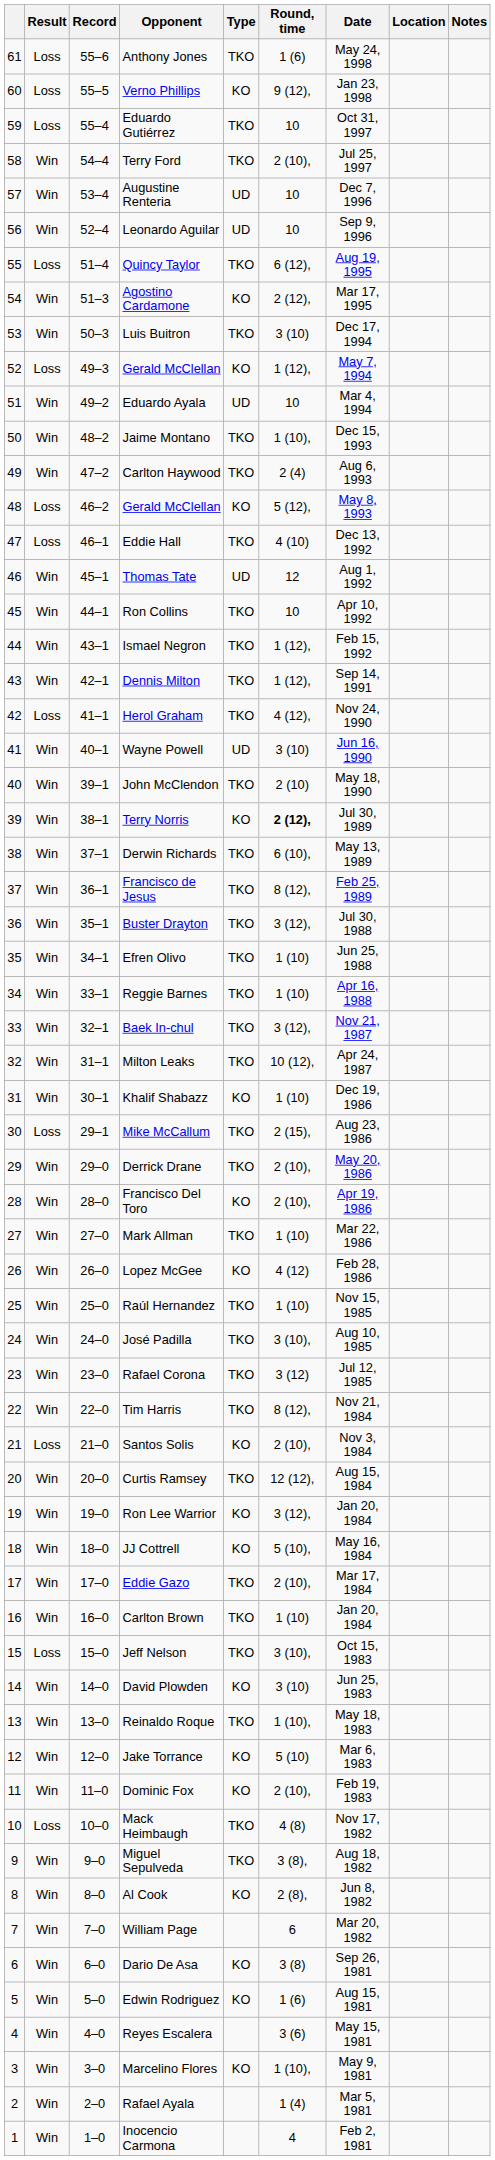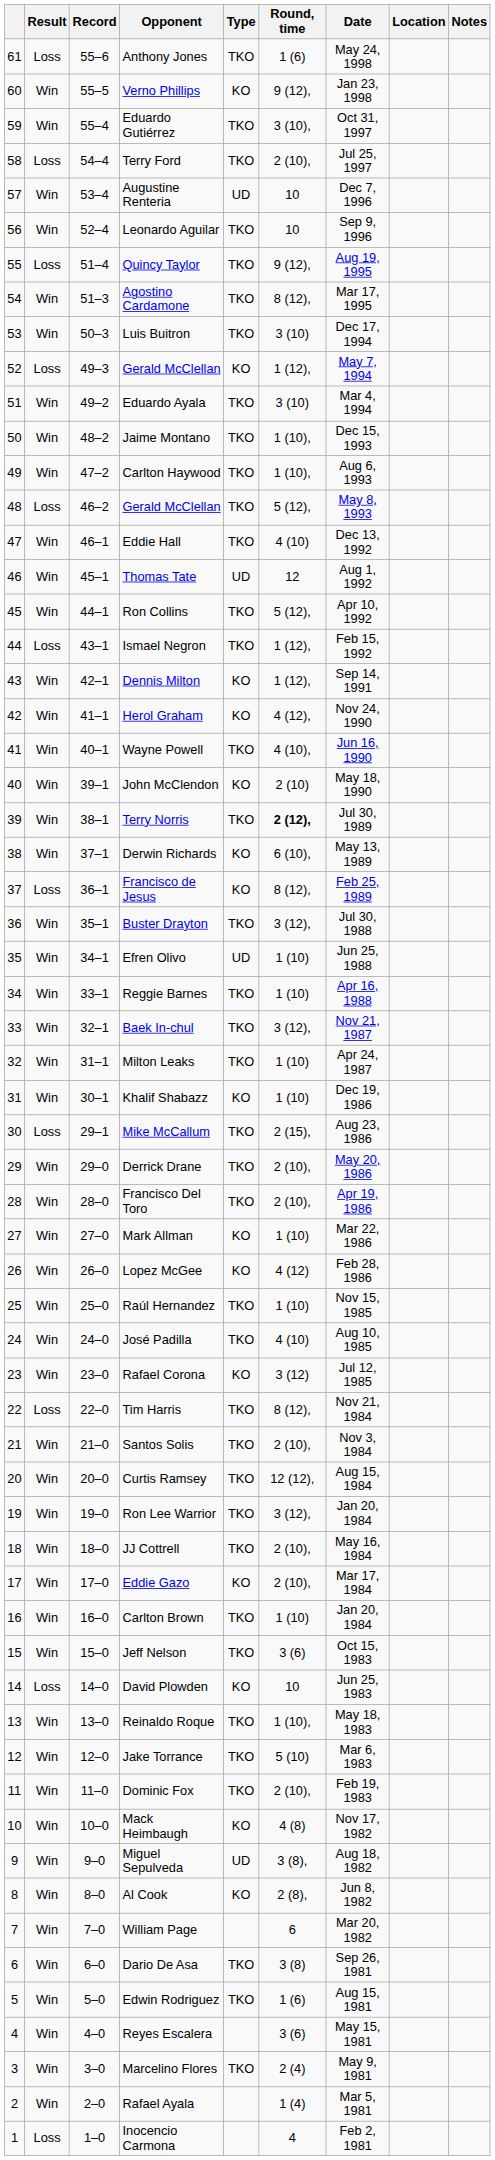 <table class="wikitable" style="text-align:center">
 <tr>
 <th></th>
 <th>Result</th>
 <th>Record</th>
 <th>Opponent</th>
 <th>Type</th>
 <th>Round, time</th>
 <th>Date</th>
 <th>Location</th>
 <th>Notes</th>
 </tr>
 <tr>
 <td>61</td>
 <td>Loss</td>
 <td>55–6</td>
 <td style="text-align:left;">Anthony Jones</td>
 <td>TKO</td>
 <td>1 (6)</td>
 <td>May 24, 1998</td>
 <td style="text-align:left;"></td>
 <td></td>
 </tr>
 <tr>
 <td>60</td>
-<td>Loss</td>
+<td>Win</td>
 <td>55–5</td>
 <td style="text-align:left;"><a href='#'>Verno Phillips</a></td>
 <td>KO</td>
 <td>9 (12), </td>
 <td>Jan 23, 1998</td>
 <td style="text-align:left;"></td>
 <td style="text-align:left;"></td>
 </tr>
 <tr>
 <td>59</td>
-<td>Loss</td>
+<td>Win</td>
 <td>55–4</td>
 <td style="text-align:left;">Eduardo Gutiérrez</td>
 <td>TKO</td>
-<td>10</td>
+<td>3 (10), </td>
 <td>Oct 31, 1997</td>
 <td style="text-align:left;"></td>
 <td></td>
 </tr>
 <tr>
 <td>58</td>
-<td>Win</td>
+<td>Loss</td>
 <td>54–4</td>
 <td style="text-align:left;">Terry Ford</td>
 <td>TKO</td>
 <td>2 (10), </td>
 <td>Jul 25, 1997</td>
 <td style="text-align:left;"></td>
 <td></td>
 </tr>
 <tr>
 <td>57</td>
 <td>Win</td>
 <td>53–4</td>
 <td style="text-align:left;">Augustine Renteria</td>
 <td>UD</td>
 <td>10</td>
 <td>Dec 7, 1996</td>
 <td style="text-align:left;"></td>
 <td></td>
 </tr>
 <tr>
 <td>56</td>
 <td>Win</td>
 <td>52–4</td>
 <td style="text-align:left;">Leonardo Aguilar</td>
-<td>UD</td>
+<td>TKO</td>
 <td>10</td>
 <td>Sep 9, 1996</td>
 <td style="text-align:left;"></td>
 <td></td>
 </tr>
 <tr>
 <td>55</td>
 <td>Loss</td>
 <td>51–4</td>
 <td style="text-align:left;"><a href='#'>Quincy Taylor</a></td>
 <td>TKO</td>
-<td>6 (12), </td>
+<td>9 (12), </td>
 <td><a href='#'>Aug 19, 1995</a></td>
 <td style="text-align:left;"></td>
 <td style="text-align:left;"></td>
 </tr>
 <tr>
 <td>54</td>
 <td>Win</td>
 <td>51–3</td>
 <td style="text-align:left;"><a href='#'>Agostino Cardamone</a></td>
-<td>KO</td>
-<td>2 (12), </td>
+<td>TKO</td>
+<td>8 (12), </td>
 <td>Mar 17, 1995</td>
 <td style="text-align:left;"></td>
 <td style="text-align:left;"></td>
 </tr>
 <tr>
 <td>53</td>
 <td>Win</td>
 <td>50–3</td>
 <td style="text-align:left;">Luis Buitron</td>
 <td>TKO</td>
 <td>3 (10)</td>
 <td>Dec 17, 1994</td>
 <td style="text-align:left;"></td>
 <td></td>
 </tr>
 <tr>
 <td>52</td>
 <td>Loss</td>
 <td>49–3</td>
 <td style="text-align:left;"><a href='#'>Gerald McClellan</a></td>
 <td>KO</td>
 <td>1 (12), </td>
 <td><a href='#'>May 7, 1994</a></td>
 <td style="text-align:left;"></td>
 <td style="text-align:left;"></td>
 </tr>
 <tr>
 <td>51</td>
 <td>Win</td>
 <td>49–2</td>
 <td style="text-align:left;">Eduardo Ayala</td>
-<td>UD</td>
-<td>10</td>
+<td>TKO</td>
+<td>3 (10)</td>
 <td>Mar 4, 1994</td>
 <td style="text-align:left;"></td>
 <td></td>
 </tr>
 <tr>
 <td>50</td>
 <td>Win</td>
 <td>48–2</td>
 <td style="text-align:left;">Jaime Montano</td>
 <td>TKO</td>
 <td>1 (10), </td>
 <td>Dec 15, 1993</td>
 <td style="text-align:left;"></td>
 <td></td>
 </tr>
 <tr>
 <td>49</td>
 <td>Win</td>
 <td>47–2</td>
 <td style="text-align:left;">Carlton Haywood</td>
 <td>TKO</td>
-<td>2 (4)</td>
+<td>1 (10), </td>
 <td>Aug 6, 1993</td>
 <td style="text-align:left;"></td>
 <td></td>
 </tr>
 <tr>
 <td>48</td>
 <td>Loss</td>
 <td>46–2</td>
 <td style="text-align:left;"><a href='#'>Gerald McClellan</a></td>
-<td>KO</td>
+<td>TKO</td>
 <td>5 (12), </td>
 <td><a href='#'>May 8, 1993</a></td>
 <td style="text-align:left;"></td>
 <td style="text-align:left;"></td>
 </tr>
 <tr>
 <td>47</td>
-<td>Loss</td>
+<td>Win</td>
 <td>46–1</td>
 <td style="text-align:left;">Eddie Hall</td>
 <td>TKO</td>
 <td>4 (10)</td>
 <td>Dec 13, 1992</td>
 <td style="text-align:left;"></td>
 <td></td>
 </tr>
 <tr>
 <td>46</td>
 <td>Win</td>
 <td>45–1</td>
 <td style="text-align:left;"><a href='#'>Thomas Tate</a></td>
 <td>UD</td>
 <td>12</td>
 <td>Aug 1, 1992</td>
 <td style="text-align:left;"></td>
 <td style="text-align:left;"></td>
 </tr>
 <tr>
 <td>45</td>
 <td>Win</td>
 <td>44–1</td>
 <td style="text-align:left;">Ron Collins</td>
 <td>TKO</td>
-<td>10</td>
+<td>5 (12), </td>
 <td>Apr 10, 1992</td>
 <td style="text-align:left;"></td>
 <td style="text-align:left;"></td>
 </tr>
 <tr>
 <td>44</td>
-<td>Win</td>
+<td>Loss</td>
 <td>43–1</td>
 <td style="text-align:left;">Ismael Negron</td>
 <td>TKO</td>
 <td>1 (12), </td>
 <td>Feb 15, 1992</td>
 <td style="text-align:left;"></td>
 <td style="text-align:left;"></td>
 </tr>
 <tr>
 <td>43</td>
 <td>Win</td>
 <td>42–1</td>
 <td style="text-align:left;"><a href='#'>Dennis Milton</a></td>
-<td>TKO</td>
+<td>KO</td>
 <td>1 (12), </td>
 <td>Sep 14, 1991</td>
 <td style="text-align:left;"></td>
 <td style="text-align:left;"></td>
 </tr>
 <tr>
 <td>42</td>
-<td>Loss</td>
+<td>Win</td>
 <td>41–1</td>
 <td style="text-align:left;"><a href='#'>Herol Graham</a></td>
-<td>TKO</td>
+<td>KO</td>
 <td>4 (12), </td>
 <td>Nov 24, 1990</td>
 <td style="text-align:left;"></td>
 <td style="text-align:left;"></td>
 </tr>
 <tr>
 <td>41</td>
 <td>Win</td>
 <td>40–1</td>
 <td style="text-align:left;">Wayne Powell</td>
-<td>UD</td>
-<td>3 (10)</td>
+<td>TKO</td>
+<td>4 (10), </td>
 <td><a href='#'>Jun 16, 1990</a></td>
 <td style="text-align:left;"></td>
 <td></td>
 </tr>
 <tr>
 <td>40</td>
 <td>Win</td>
 <td>39–1</td>
 <td style="text-align:left;">John McClendon</td>
-<td>TKO</td>
+<td>KO</td>
 <td>2 (10)</td>
 <td>May 18, 1990</td>
 <td style="text-align:left;"></td>
 <td></td>
 </tr>
 <tr>
 <td>39</td>
 <td>Win</td>
 <td>38–1</td>
 <td style="text-align:left;"><a href='#'>Terry Norris</a></td>
-<td>KO</td>
+<td>TKO</td>
 <td><strong>2 (12), </strong></td>
 <td>Jul 30, 1989</td>
 <td style="text-align:left;"></td>
 <td style="text-align:left;"></td>
 </tr>
 <tr>
 <td>38</td>
 <td>Win</td>
 <td>37–1</td>
 <td style="text-align:left;">Derwin Richards</td>
-<td>TKO</td>
+<td>KO</td>
 <td>6 (10), </td>
 <td>May 13, 1989</td>
 <td style="text-align:left;"></td>
 <td></td>
 </tr>
 <tr>
 <td>37</td>
-<td>Win</td>
+<td>Loss</td>
 <td>36–1</td>
 <td style="text-align:left;"><a href='#'>Francisco de Jesus</a></td>
-<td>TKO</td>
+<td>KO</td>
 <td>8 (12), </td>
 <td><a href='#'>Feb 25, 1989</a></td>
 <td style="text-align:left;"></td>
 <td style="text-align:left;"></td>
 </tr>
 <tr>
 <td>36</td>
 <td>Win</td>
 <td>35–1</td>
 <td style="text-align:left;"><a href='#'>Buster Drayton</a></td>
 <td>TKO</td>
 <td>3 (12), </td>
 <td>Jul 30, 1988</td>
 <td style="text-align:left;"></td>
 <td style="text-align:left;"></td>
 </tr>
 <tr>
 <td>35</td>
 <td>Win</td>
 <td>34–1</td>
 <td style="text-align:left;">Efren Olivo</td>
-<td>TKO</td>
+<td>UD</td>
 <td>1 (10)</td>
 <td>Jun 25, 1988</td>
 <td style="text-align:left;"></td>
 <td></td>
 </tr>
 <tr>
 <td>34</td>
 <td>Win</td>
 <td>33–1</td>
 <td style="text-align:left;">Reggie Barnes</td>
 <td>TKO</td>
 <td>1 (10)</td>
 <td><a href='#'>Apr 16, 1988</a></td>
 <td style="text-align:left;"></td>
 <td></td>
 </tr>
 <tr>
 <td>33</td>
 <td>Win</td>
 <td>32–1</td>
 <td style="text-align:left;"><a href='#'>Baek In-chul</a></td>
 <td>TKO</td>
 <td>3 (12), </td>
 <td><a href='#'>Nov 21, 1987</a></td>
 <td style="text-align:left;"></td>
 <td style="text-align:left;"></td>
 </tr>
 <tr>
 <td>32</td>
 <td>Win</td>
 <td>31–1</td>
 <td style="text-align:left;">Milton Leaks</td>
 <td>TKO</td>
-<td>10 (12), </td>
+<td>1 (10)</td>
 <td>Apr 24, 1987</td>
 <td style="text-align:left;"></td>
 <td style="text-align:left;"></td>
 </tr>
 <tr>
 <td>31</td>
 <td>Win</td>
 <td>30–1</td>
 <td style="text-align:left;">Khalif Shabazz</td>
 <td>KO</td>
 <td>1 (10)</td>
 <td>Dec 19, 1986</td>
 <td style="text-align:left;"></td>
 <td></td>
 </tr>
 <tr>
 <td>30</td>
 <td>Loss</td>
 <td>29–1</td>
 <td style="text-align:left;"><a href='#'>Mike McCallum</a></td>
 <td>TKO</td>
 <td>2 (15), </td>
 <td>Aug 23, 1986</td>
 <td style="text-align:left;"></td>
 <td style="text-align:left;"></td>
 </tr>
 <tr>
 <td>29</td>
 <td>Win</td>
 <td>29–0</td>
 <td style="text-align:left;">Derrick Drane</td>
 <td>TKO</td>
 <td>2 (10), </td>
 <td><a href='#'>May 20, 1986</a></td>
 <td style="text-align:left;"></td>
 <td></td>
 </tr>
 <tr>
 <td>28</td>
 <td>Win</td>
 <td>28–0</td>
 <td style="text-align:left;">Francisco Del Toro</td>
-<td>KO</td>
+<td>TKO</td>
 <td>2 (10), </td>
 <td><a href='#'>Apr 19, 1986</a></td>
 <td style="text-align:left;"></td>
 <td></td>
 </tr>
 <tr>
 <td>27</td>
 <td>Win</td>
 <td>27–0</td>
 <td style="text-align:left;">Mark Allman</td>
-<td>TKO</td>
+<td>KO</td>
 <td>1 (10)</td>
 <td>Mar 22, 1986</td>
 <td style="text-align:left;"></td>
 <td></td>
 </tr>
 <tr>
 <td>26</td>
 <td>Win</td>
 <td>26–0</td>
 <td style="text-align:left;">Lopez McGee</td>
 <td>KO</td>
 <td>4 (12)</td>
 <td>Feb 28, 1986</td>
 <td style="text-align:left;"></td>
 <td style="text-align:left;"></td>
 </tr>
 <tr>
 <td>25</td>
 <td>Win</td>
 <td>25–0</td>
 <td style="text-align:left;">Raúl Hernandez</td>
 <td>TKO</td>
 <td>1 (10)</td>
 <td>Nov 15, 1985</td>
 <td style="text-align:left;"></td>
 <td></td>
 </tr>
 <tr>
 <td>24</td>
 <td>Win</td>
 <td>24–0</td>
 <td style="text-align:left;">José Padilla</td>
 <td>TKO</td>
-<td>3 (10), </td>
+<td>4 (10)</td>
 <td>Aug 10, 1985</td>
 <td style="text-align:left;"></td>
 <td></td>
 </tr>
 <tr>
 <td>23</td>
 <td>Win</td>
 <td>23–0</td>
 <td style="text-align:left;">Rafael Corona</td>
-<td>TKO</td>
+<td>KO</td>
 <td>3 (12)</td>
 <td>Jul 12, 1985</td>
 <td style="text-align:left;"></td>
 <td style="text-align:left;"></td>
 </tr>
 <tr>
 <td>22</td>
-<td>Win</td>
+<td>Loss</td>
 <td>22–0</td>
 <td style="text-align:left;">Tim Harris</td>
 <td>TKO</td>
 <td>8 (12), </td>
 <td>Nov 21, 1984</td>
 <td style="text-align:left;"></td>
 <td style="text-align:left;"></td>
 </tr>
 <tr>
 <td>21</td>
-<td>Loss</td>
+<td>Win</td>
 <td>21–0</td>
 <td style="text-align:left;">Santos Solis</td>
-<td>KO</td>
+<td>TKO</td>
 <td>2 (10), </td>
 <td>Nov 3, 1984</td>
 <td style="text-align:left;"></td>
 <td></td>
 </tr>
 <tr>
 <td>20</td>
 <td>Win</td>
 <td>20–0</td>
 <td style="text-align:left;">Curtis Ramsey</td>
 <td>TKO</td>
 <td>12 (12), </td>
 <td>Aug 15, 1984</td>
 <td style="text-align:left;"></td>
 <td style="text-align:left;"></td>
 </tr>
 <tr>
 <td>19</td>
 <td>Win</td>
 <td>19–0</td>
 <td style="text-align:left;">Ron Lee Warrior</td>
-<td>KO</td>
+<td>TKO</td>
 <td>3 (12), </td>
 <td>Jan 20, 1984</td>
 <td style="text-align:left;"></td>
 <td style="text-align:left;"></td>
 </tr>
 <tr>
 <td>18</td>
 <td>Win</td>
 <td>18–0</td>
 <td style="text-align:left;">JJ Cottrell</td>
-<td>KO</td>
-<td>5 (10), </td>
+<td>TKO</td>
+<td>2 (10), </td>
 <td>May 16, 1984</td>
 <td style="text-align:left;"></td>
 <td></td>
 </tr>
 <tr>
 <td>17</td>
 <td>Win</td>
 <td>17–0</td>
 <td style="text-align:left;"><a href='#'>Eddie Gazo</a></td>
-<td>TKO</td>
+<td>KO</td>
 <td>2 (10), </td>
 <td>Mar 17, 1984</td>
 <td style="text-align:left;"></td>
 <td></td>
 </tr>
 <tr>
 <td>16</td>
 <td>Win</td>
 <td>16–0</td>
 <td style="text-align:left;">Carlton Brown</td>
 <td>TKO</td>
 <td>1 (10)</td>
 <td>Jan 20, 1984</td>
 <td style="text-align:left;"></td>
 <td></td>
 </tr>
 <tr>
 <td>15</td>
-<td>Loss</td>
+<td>Win</td>
 <td>15–0</td>
 <td style="text-align:left;">Jeff Nelson</td>
 <td>TKO</td>
-<td>3 (10), </td>
+<td>3 (6)</td>
 <td>Oct 15, 1983</td>
 <td style="text-align:left;"></td>
 <td></td>
 </tr>
 <tr>
 <td>14</td>
-<td>Win</td>
+<td>Loss</td>
 <td>14–0</td>
 <td style="text-align:left;">David Plowden</td>
 <td>KO</td>
-<td>3 (10)</td>
+<td>10</td>
 <td>Jun 25, 1983</td>
 <td style="text-align:left;"></td>
 <td></td>
 </tr>
 <tr>
 <td>13</td>
 <td>Win</td>
 <td>13–0</td>
 <td style="text-align:left;">Reinaldo Roque</td>
 <td>TKO</td>
 <td>1 (10), </td>
 <td>May 18, 1983</td>
 <td style="text-align:left;"></td>
 <td></td>
 </tr>
 <tr>
 <td>12</td>
 <td>Win</td>
 <td>12–0</td>
 <td style="text-align:left;">Jake Torrance</td>
-<td>KO</td>
+<td>TKO</td>
 <td>5 (10)</td>
 <td>Mar 6, 1983</td>
 <td style="text-align:left;"></td>
 <td></td>
 </tr>
 <tr>
 <td>11</td>
 <td>Win</td>
 <td>11–0</td>
 <td style="text-align:left;">Dominic Fox</td>
-<td>KO</td>
+<td>TKO</td>
 <td>2 (10), </td>
 <td>Feb 19, 1983</td>
 <td style="text-align:left;"></td>
 <td></td>
 </tr>
 <tr>
 <td>10</td>
-<td>Loss</td>
+<td>Win</td>
 <td>10–0</td>
 <td style="text-align:left;">Mack Heimbaugh</td>
-<td>TKO</td>
+<td>KO</td>
 <td>4 (8)</td>
 <td>Nov 17, 1982</td>
 <td style="text-align:left;"></td>
 <td></td>
 </tr>
 <tr>
 <td>9</td>
 <td>Win</td>
 <td>9–0</td>
 <td style="text-align:left;">Miguel Sepulveda</td>
-<td>TKO</td>
+<td>UD</td>
 <td>3 (8), </td>
 <td>Aug 18, 1982</td>
 <td style="text-align:left;"></td>
 <td></td>
 </tr>
 <tr>
 <td>8</td>
 <td>Win</td>
 <td>8–0</td>
 <td style="text-align:left;">Al Cook</td>
 <td>KO</td>
 <td>2 (8), </td>
 <td>Jun 8, 1982</td>
 <td style="text-align:left;"></td>
 <td></td>
 </tr>
 <tr>
 <td>7</td>
 <td>Win</td>
 <td>7–0</td>
 <td style="text-align:left;">William Page</td>
 <td></td>
 <td>6</td>
 <td>Mar 20, 1982</td>
 <td style="text-align:left;"></td>
 <td></td>
 </tr>
 <tr>
 <td>6</td>
 <td>Win</td>
 <td>6–0</td>
 <td style="text-align:left;">Dario De Asa</td>
-<td>KO</td>
+<td>TKO</td>
 <td>3 (8)</td>
 <td>Sep 26, 1981</td>
 <td style="text-align:left;"></td>
 <td></td>
 </tr>
 <tr>
 <td>5</td>
 <td>Win</td>
 <td>5–0</td>
 <td style="text-align:left;">Edwin Rodriguez</td>
-<td>KO</td>
+<td>TKO</td>
 <td>1 (6)</td>
 <td>Aug 15, 1981</td>
 <td style="text-align:left;"></td>
 <td></td>
 </tr>
 <tr>
 <td>4</td>
 <td>Win</td>
 <td>4–0</td>
 <td style="text-align:left;">Reyes Escalera</td>
 <td></td>
 <td>3 (6)</td>
 <td>May 15, 1981</td>
 <td style="text-align:left;"></td>
 <td></td>
 </tr>
 <tr>
 <td>3</td>
 <td>Win</td>
 <td>3–0</td>
 <td style="text-align:left;">Marcelino Flores</td>
-<td>KO</td>
-<td>1 (10), </td>
+<td>TKO</td>
+<td>2 (4)</td>
 <td>May 9, 1981</td>
 <td style="text-align:left;"></td>
 <td></td>
 </tr>
 <tr>
 <td>2</td>
 <td>Win</td>
 <td>2–0</td>
 <td style="text-align:left;">Rafael Ayala</td>
 <td></td>
 <td>1 (4)</td>
 <td>Mar 5, 1981</td>
 <td style="text-align:left;"></td>
 <td></td>
 </tr>
 <tr>
 <td>1</td>
-<td>Win</td>
+<td>Loss</td>
 <td>1–0</td>
 <td style="text-align:left;">Inocencio Carmona</td>
 <td></td>
 <td>4</td>
 <td>Feb 2, 1981</td>
 <td style="text-align:left;"></td>
 <td></td>
 </tr>
 </table>
